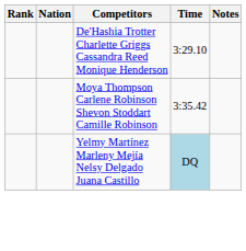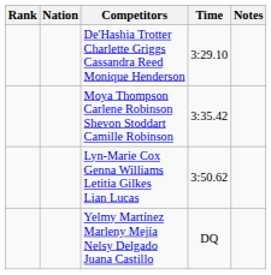 <table class="wikitable sortable" style="text-align:center">
 <tr>
 <th>Rank</th>
 <th>Nation</th>
 <th>Competitors</th>
 <th>Time</th>
 <th>Notes</th>
 </tr>
 <tr>
 <td align=center></td>
 <td align=left></td>
 <td align=left><a href='#'>De'Hashia Trotter</a><br><a href='#'>Charlette Griggs</a><br><a href='#'>Cassandra Reed</a><br><a href='#'>Monique Henderson</a></td>
 <td>3:29.10</td>
 <td></td>
 </tr>
 <tr>
 <td align=center></td>
 <td align=left></td>
 <td align=left><a href='#'>Moya Thompson</a><br><a href='#'>Carlene Robinson</a><br><a href='#'>Shevon Stoddart</a><br><a href='#'>Camille Robinson</a></td>
 <td>3:35.42</td>
 <td></td>
 </tr>
 <tr>
 <td align=center></td>
 <td align=left></td>
+<td align=left><a href='#'>Lyn-Marie Cox</a><br><a href='#'>Genna Williams</a><br><a href='#'>Letitia Gilkes</a><br><a href='#'>Lian Lucas</a></td>
+<td>3:50.62</td>
+<td></td>
+</tr>
+<tr>
+<td align=center></td>
+<td align=left></td>
 <td align=left><a href='#'>Yelmy Martínez</a><br><a href='#'>Marleny Mejía</a><br><a href='#'>Nelsy Delgado</a><br><a href='#'>Juana Castillo</a></td>
-<td style="background: lightblue;">DQ</td>
+<td>DQ</td>
 <td></td>
 </tr>
 </table>
